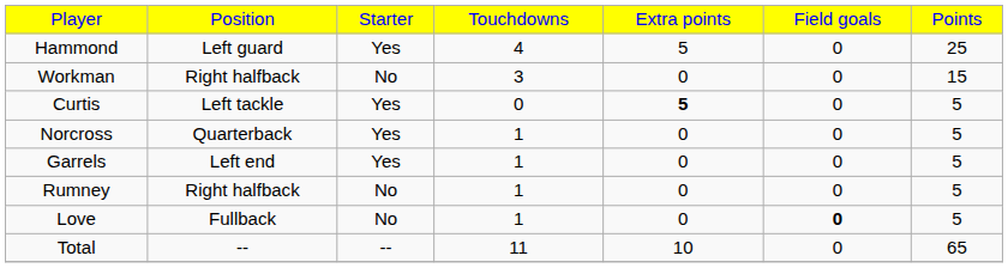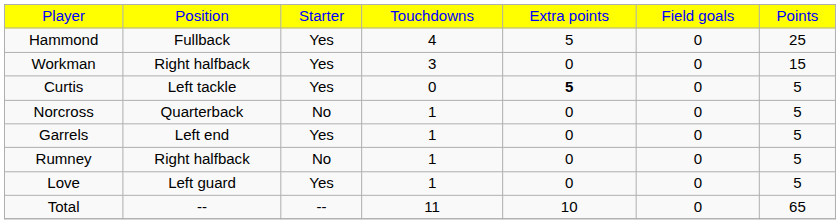 <table class="wikitable" width="70%">
 <tr align="center"  style="background:yellow;color:blue;">
 <td>Player</td>
 <td>Position</td>
 <td>Starter</td>
 <td>Touchdowns</td>
 <td>Extra points</td>
 <td>Field goals</td>
 <td>Points</td>
 </tr>
 <tr align="center" bgcolor="">
 <td>Hammond</td>
-<td>Left guard</td>
+<td>Fullback</td>
 <td>Yes</td>
 <td>4</td>
 <td>5</td>
 <td>0</td>
 <td>25</td>
 </tr>
 <tr align="center" bgcolor="">
 <td>Workman</td>
 <td>Right halfback</td>
-<td>No</td>
+<td>Yes</td>
 <td>3</td>
 <td>0</td>
 <td>0</td>
 <td>15</td>
 </tr>
 <tr align="center" bgcolor="">
 <td>Curtis</td>
 <td>Left tackle</td>
 <td>Yes</td>
 <td>0</td>
 <td><strong>5</strong></td>
 <td>0</td>
 <td>5</td>
 </tr>
 <tr align="center" bgcolor="">
 <td>Norcross</td>
 <td>Quarterback</td>
-<td>Yes</td>
+<td>No</td>
 <td>1</td>
 <td>0</td>
 <td>0</td>
 <td>5</td>
 </tr>
 <tr align="center" bgcolor="">
 <td>Garrels</td>
 <td>Left end</td>
 <td>Yes</td>
 <td>1</td>
 <td>0</td>
 <td>0</td>
 <td>5</td>
 </tr>
 <tr align="center" bgcolor="">
 <td>Rumney</td>
 <td>Right halfback</td>
 <td>No</td>
 <td>1</td>
 <td>0</td>
 <td>0</td>
 <td>5</td>
 </tr>
 <tr align="center" bgcolor="">
 <td>Love</td>
-<td>Fullback</td>
-<td>No</td>
+<td>Left guard</td>
+<td>Yes</td>
 <td>1</td>
 <td>0</td>
-<td><strong>0</strong></td>
+<td>0</td>
 <td>5</td>
 </tr>
 <tr align="center" bgcolor="">
 <td>Total</td>
 <td>--</td>
 <td>--</td>
 <td>11</td>
 <td>10</td>
 <td>0</td>
 <td>65</td>
 </tr>
 <tr align="center" bgcolor="">
 </tr>
 </table>
